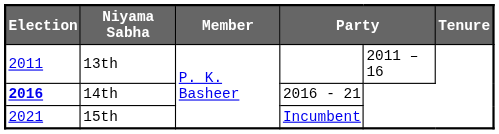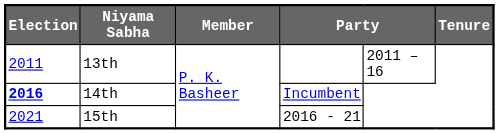 <table class="sortable" width="50%" cellpadding="2" cellspacing="0" border="1" style="border-collapse: collapse; border: 2px #000000 solid; font-size: x-big">
 <tr>
 <th style="background-color:#666666; color:white">Election</th>
 <th style="background-color:#666666; color:white">Niyama Sabha</th>
 <th style="background-color:#666666; color:white">Member</th>
 <th style="background-color:#666666; color:white" colspan="2">Party</th>
 <th style="background-color:#666666; color:white">Tenure</th>
 </tr>
 <tr>
 <td><a href='#'>2011</a></td>
 <td>13th</td>
 <td rowspan="3"><a href='#'>P. K. Basheer</a></td>
 <td></td>
 <td>2011 – 16</td>
 </tr>
 <tr>
 <td><strong><a href='#'>2016</a></strong></td>
 <td>14th</td>
-<td>2016 - 21</td>
+<td><a href='#'>Incumbent</a></td>
 </tr>
 <tr>
 <td><a href='#'>2021</a></td>
 <td>15th</td>
-<td><a href='#'>Incumbent</a></td>
+<td>2016 - 21</td>
 </tr>
 </table>
